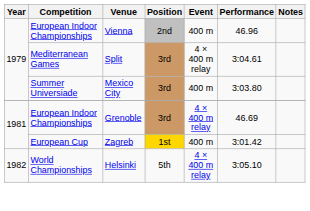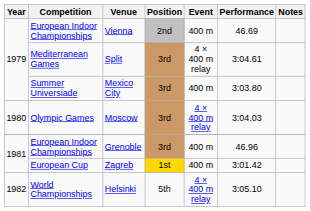 <table class="wikitable" width=55% style="font-size:90%; text-align:center;">
 <tr>
 <th>Year</th>
 <th>Competition</th>
 <th>Venue</th>
 <th>Position</th>
 <th>Event</th>
 <th>Performance</th>
 <th>Notes</th>
 </tr>
 <tr>
 <td rowspan=3>1979</td>
 <td align=left><a href='#'>European Indoor Championships</a></td>
 <td align=left> <a href='#'>Vienna</a></td>
 <td bgcolor=silver>2nd</td>
 <td>400 m</td>
-<td>46.96</td>
+<td>46.69</td>
 <td></td>
 </tr>
 <tr>
 <td align=left><a href='#'>Mediterranean Games</a></td>
 <td align=left> <a href='#'>Split</a></td>
 <td bgcolor=cc9966>3rd</td>
 <td>4 × 400 m relay</td>
 <td>3:04.61</td>
 <td></td>
 </tr>
 <tr>
 <td align=left><a href='#'>Summer Universiade</a></td>
 <td align=left> <a href='#'>Mexico City</a></td>
 <td bgcolor=cc9966>3rd</td>
 <td>400 m</td>
 <td>3:03.80</td>
 <td></td>
 </tr>
 <tr>
+<td>1980</td>
+<td align=left><a href='#'>Olympic Games</a></td>
+<td align=left> <a href='#'>Moscow</a></td>
+<td bgcolor=cc9966>3rd</td>
+<td><a href='#'>4 × 400 m relay</a></td>
+<td>3:04.03</td>
+<td></td>
+</tr>
+<tr>
 </tr>
 <tr>
 <td rowspan=2>1981</td>
 <td align=left><a href='#'>European Indoor Championships</a></td>
 <td align=left> <a href='#'>Grenoble</a></td>
 <td bgcolor=cc9966>3rd</td>
-<td><a href='#'>4 × 400 m relay</a></td>
-<td>46.69</td>
+<td>400 m</td>
+<td>46.96</td>
 <td></td>
 </tr>
 <tr>
 <td align=left><a href='#'>European Cup</a></td>
 <td align=left> <a href='#'>Zagreb</a></td>
 <td bgcolor=gold>1st</td>
 <td>400 m</td>
 <td>3:01.42</td>
 <td></td>
 </tr>
 <tr>
 <td>1982</td>
 <td align=left><a href='#'>World Championships</a></td>
 <td align=left> <a href='#'>Helsinki</a></td>
 <td>5th</td>
 <td><a href='#'>4 × 400 m relay</a></td>
 <td>3:05.10</td>
 <td></td>
 </tr>
 </table>
